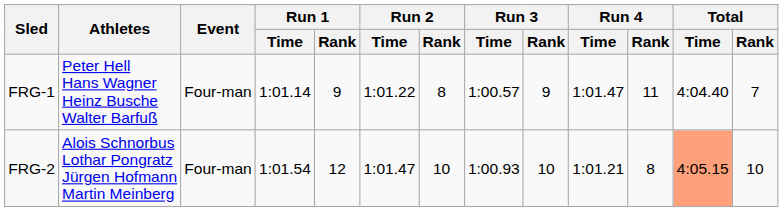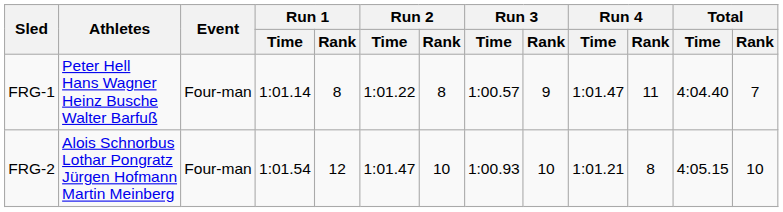 <table class="wikitable"  border="1" style="font-size:90%">
 <tr>
 <th rowspan="2">Sled</th>
 <th rowspan="2">Athletes</th>
 <th rowspan="2">Event</th>
 <th colspan="2">Run 1</th>
 <th colspan="2">Run 2</th>
 <th colspan="2">Run 3</th>
 <th colspan="2">Run 4</th>
 <th colspan="2">Total</th>
 </tr>
 <tr>
 <th>Time</th>
 <th>Rank</th>
 <th>Time</th>
 <th>Rank</th>
 <th>Time</th>
 <th>Rank</th>
 <th>Time</th>
 <th>Rank</th>
 <th>Time</th>
 <th>Rank</th>
 </tr>
 <tr>
 <td align="center">FRG-1</td>
 <td><a href='#'>Peter Hell</a><br><a href='#'>Hans Wagner</a><br><a href='#'>Heinz Busche</a><br><a href='#'>Walter Barfuß</a></td>
 <td>Four-man</td>
 <td align="center">1:01.14</td>
-<td align="center">9</td>
+<td align="center">8</td>
 <td align="center">1:01.22</td>
 <td align="center">8</td>
 <td align="center">1:00.57</td>
 <td align="center">9</td>
 <td align="center">1:01.47</td>
 <td align="center">11</td>
 <td align="center">4:04.40</td>
 <td align="center">7</td>
 </tr>
 <tr>
 <td align="center">FRG-2</td>
 <td><a href='#'>Alois Schnorbus</a><br><a href='#'>Lothar Pongratz</a><br><a href='#'>Jürgen Hofmann</a><br><a href='#'>Martin Meinberg</a></td>
 <td>Four-man</td>
 <td align="center">1:01.54</td>
 <td align="center">12</td>
 <td align="center">1:01.47</td>
 <td align="center">10</td>
 <td align="center">1:00.93</td>
 <td align="center">10</td>
 <td align="center">1:01.21</td>
 <td align="center">8</td>
-<td align="center" style="background: lightsalmon;">4:05.15</td>
+<td align="center">4:05.15</td>
 <td align="center">10</td>
 </tr>
 </table>
